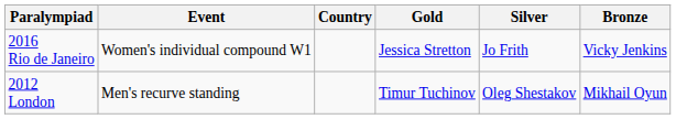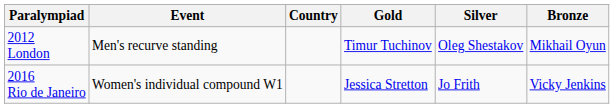 <table class="wikitable" style="font-size:95%">
 <tr>
 <th>Paralympiad</th>
 <th>Event</th>
 <th>Country</th>
 <th>Gold</th>
 <th>Silver</th>
 <th>Bronze</th>
 </tr>
 <tr>
+<td><a href='#'>2012<br>London</a></td>
+<td>Men's recurve standing<br></td>
+<td></td>
+<td><a href='#'>Timur Tuchinov</a></td>
+<td><a href='#'>Oleg Shestakov</a></td>
+<td><a href='#'>Mikhail Oyun</a></td>
+</tr>
+<tr>
 <td><a href='#'>2016<br>Rio de Janeiro</a></td>
 <td>Women's individual compound W1<br></td>
 <td></td>
 <td><a href='#'>Jessica Stretton</a></td>
 <td><a href='#'>Jo Frith</a></td>
 <td><a href='#'>Vicky Jenkins</a></td>
 </tr>
-<tr>
-<td><a href='#'>2012<br>London</a></td>
-<td>Men's recurve standing<br></td>
-<td></td>
-<td><a href='#'>Timur Tuchinov</a></td>
-<td><a href='#'>Oleg Shestakov</a></td>
-<td><a href='#'>Mikhail Oyun</a></td>
-</tr>
 </table>
